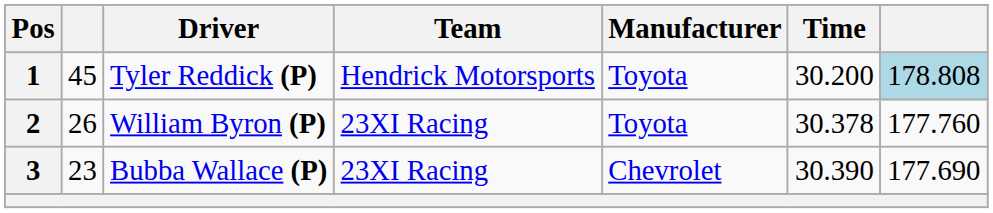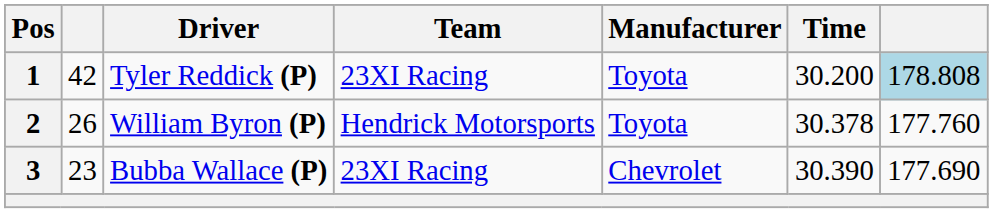 <table class="wikitable" style="font-size:95%">
 <tr>
 <th>Pos</th>
 <th></th>
 <th>Driver</th>
 <th>Team</th>
 <th>Manufacturer</th>
 <th>Time</th>
 <th></th>
 </tr>
 <tr>
 <th>1</th>
-<td>45</td>
+<td>42</td>
 <td><a href='#'>Tyler Reddick</a> <strong>(P)</strong></td>
-<td><a href='#'>Hendrick Motorsports</a></td>
+<td><a href='#'>23XI Racing</a></td>
 <td><a href='#'>Toyota</a></td>
 <td>30.200</td>
 <td style="background: lightblue;">178.808</td>
 </tr>
 <tr>
 <th>2</th>
 <td>26</td>
 <td><a href='#'>William Byron</a> <strong>(P)</strong></td>
-<td><a href='#'>23XI Racing</a></td>
+<td><a href='#'>Hendrick Motorsports</a></td>
 <td><a href='#'>Toyota</a></td>
 <td>30.378</td>
 <td>177.760</td>
 </tr>
 <tr>
 <th>3</th>
 <td>23</td>
 <td><a href='#'>Bubba Wallace</a> <strong>(P)</strong></td>
 <td><a href='#'>23XI Racing</a></td>
 <td><a href='#'>Chevrolet</a></td>
 <td>30.390</td>
 <td>177.690</td>
 </tr>
 <tr>
 <th colspan="7"></th>
 </tr>
 </table>
